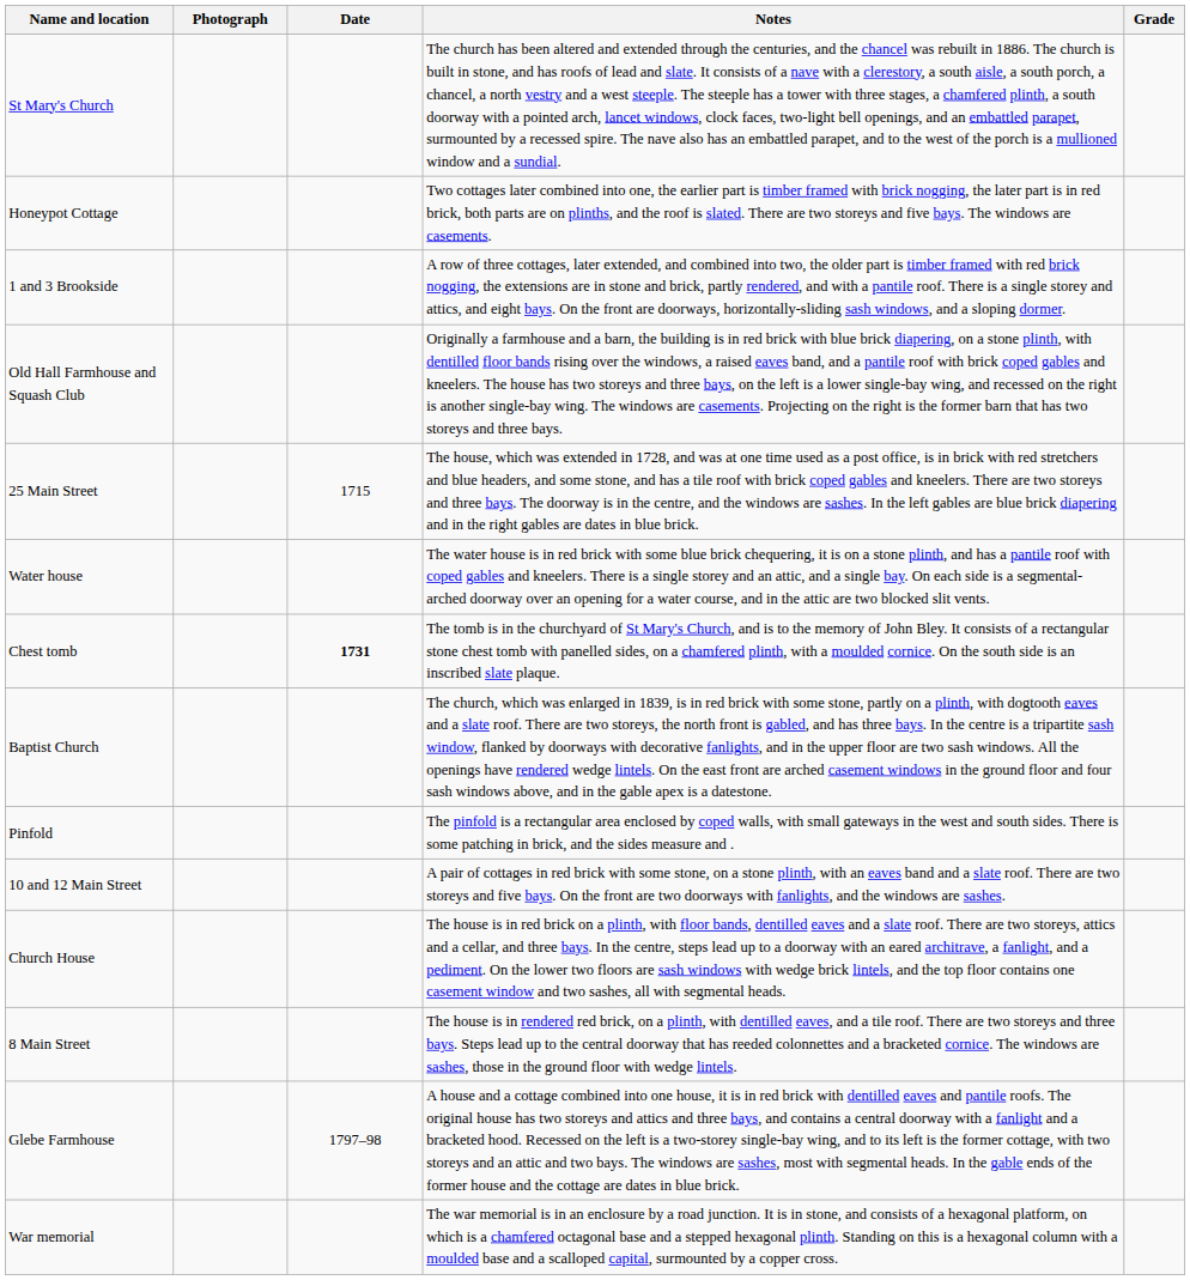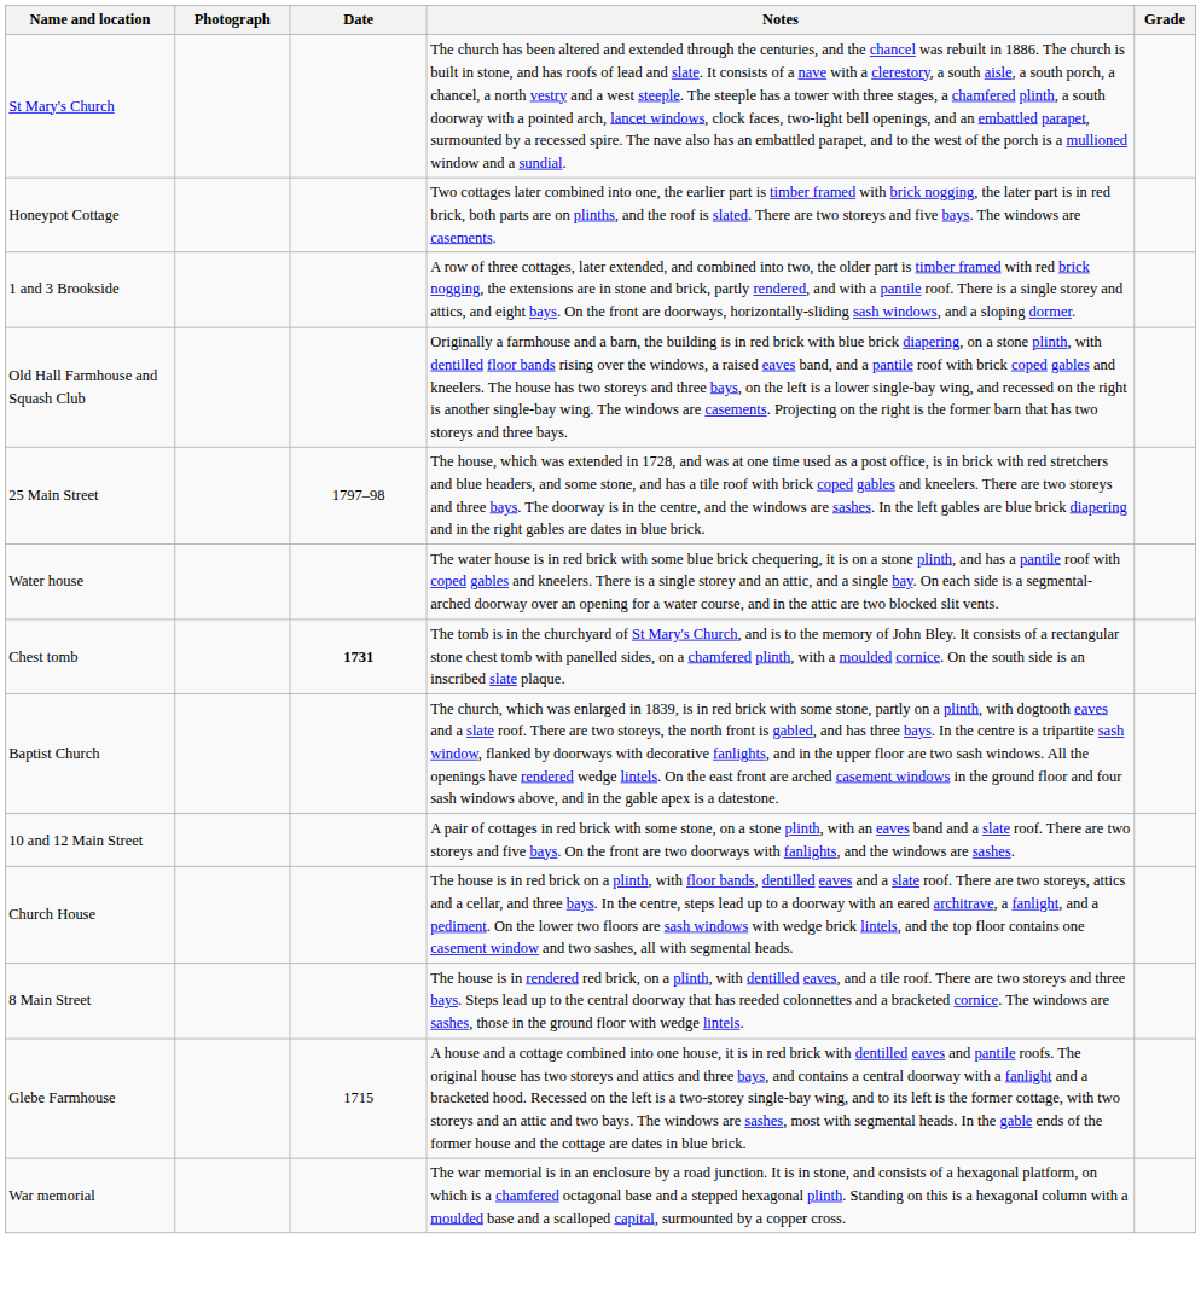 <table class="wikitable sortable plainrowheaders" style="width:100%; border:0px; text-align:left; line-height:150%">
 <tr>
 <th scope="col"  style="width:150px">Name and location</th>
 <th scope="col"  style="width:100px" class="unsortable">Photograph</th>
 <th scope="col"  style="width:120px">Date</th>
 <th scope="col"  style="width:650px" class="unsortable">Notes</th>
 <th scope="col"  style="width:50px">Grade</th>
 </tr>
 <tr>
 <td><a href='#'>St Mary's Church</a><br><small></small></td>
 <td></td>
 <td align="center"></td>
 <td>The church has been altered and extended through the centuries, and the <a href='#'>chancel</a> was rebuilt in 1886.  The church is built in stone, and has roofs of lead and <a href='#'>slate</a>.  It consists of a <a href='#'>nave</a> with a <a href='#'>clerestory</a>, a south <a href='#'>aisle</a>, a south porch, a chancel, a north <a href='#'>vestry</a> and a west <a href='#'>steeple</a>.   The steeple has a tower with three stages, a <a href='#'>chamfered</a> <a href='#'>plinth</a>, a south doorway with a pointed arch, <a href='#'>lancet windows</a>, clock faces, two-light bell openings, and an <a href='#'>embattled</a> <a href='#'>parapet</a>, surmounted by a recessed spire.  The nave also has an embattled parapet, and to the west of the porch is a <a href='#'>mullioned</a> window and a <a href='#'>sundial</a>.</td>
 <td align="center" ></td>
 </tr>
 <tr>
 <td>Honeypot Cottage<br><small></small></td>
 <td></td>
 <td align="center"></td>
 <td>Two cottages later combined into one, the earlier part is <a href='#'>timber framed</a> with <a href='#'>brick nogging</a>, the later part is in red brick, both parts are on <a href='#'>plinths</a>, and the roof is <a href='#'>slated</a>.  There are two storeys and five <a href='#'>bays</a>.  The windows are <a href='#'>casements</a>.</td>
 <td align="center" ></td>
 </tr>
 <tr>
 <td>1 and 3 Brookside<br><small></small></td>
 <td></td>
 <td align="center"></td>
 <td>A row of three cottages, later extended, and combined into two, the older part is <a href='#'>timber framed</a> with red <a href='#'>brick nogging</a>, the extensions are in stone and brick, partly <a href='#'>rendered</a>, and with a <a href='#'>pantile</a> roof.  There is a single storey and attics, and eight <a href='#'>bays</a>.  On the front are doorways, horizontally-sliding <a href='#'>sash windows</a>, and a sloping <a href='#'>dormer</a>.</td>
 <td align="center" ></td>
 </tr>
 <tr>
 <td>Old Hall Farmhouse and Squash Club<br><small></small></td>
 <td></td>
 <td align="center"></td>
 <td>Originally a farmhouse and a barn, the building is in red brick with blue brick <a href='#'>diapering</a>, on a stone <a href='#'>plinth</a>, with <a href='#'>dentilled</a> <a href='#'>floor bands</a> rising over the windows, a raised <a href='#'>eaves</a> band, and a <a href='#'>pantile</a> roof with brick <a href='#'>coped</a> <a href='#'>gables</a> and kneelers.  The house has two storeys and three <a href='#'>bays</a>, on the left is a lower single-bay wing, and recessed on the right is another single-bay wing.  The windows are <a href='#'>casements</a>.  Projecting on the right is the former barn that has two storeys and three bays.</td>
 <td align="center" ></td>
 </tr>
 <tr>
 <td>25 Main Street<br><small></small></td>
 <td></td>
-<td align="center">1715</td>
+<td align="center">1797–98</td>
 <td>The house, which was extended in 1728, and was at one time used as a post office, is in brick with red stretchers and blue headers, and some stone, and has a tile roof with brick <a href='#'>coped</a> <a href='#'>gables</a> and kneelers.  There are two storeys and three <a href='#'>bays</a>.  The doorway is in the centre, and the windows are <a href='#'>sashes</a>.  In the left gables are blue brick <a href='#'>diapering</a> and in the right gables are dates in blue brick.</td>
 <td align="center" ></td>
 </tr>
 <tr>
 <td>Water house<br><small></small></td>
 <td></td>
 <td align="center"></td>
 <td>The water house is in red brick with some blue brick chequering, it is on a stone <a href='#'>plinth</a>, and has a <a href='#'>pantile</a> roof with <a href='#'>coped</a> <a href='#'>gables</a> and kneelers.  There is a single storey and an attic, and a single <a href='#'>bay</a>.  On each side is a segmental-arched doorway over an opening for a water course, and in the attic are two blocked slit vents.</td>
 <td align="center" ></td>
 </tr>
 <tr>
 <td>Chest tomb<br><small></small></td>
 <td></td>
 <td align="center"><strong>1731</strong></td>
 <td>The tomb is in the churchyard of <a href='#'>St Mary's Church</a>, and is to the memory of John Bley.  It consists of a rectangular stone chest tomb with panelled sides, on a <a href='#'>chamfered</a> <a href='#'>plinth</a>, with a <a href='#'>moulded</a> <a href='#'>cornice</a>.  On the south side is an inscribed <a href='#'>slate</a> plaque.</td>
 <td align="center" ></td>
 </tr>
 <tr>
 <td>Baptist Church<br><small></small></td>
 <td></td>
 <td align="center"></td>
 <td>The church, which was enlarged in 1839, is in red brick with some stone, partly on a <a href='#'>plinth</a>, with dogtooth <a href='#'>eaves</a> and a <a href='#'>slate</a> roof.  There are two storeys, the north front is <a href='#'>gabled</a>, and has three <a href='#'>bays</a>.  In the centre is a tripartite <a href='#'>sash window</a>, flanked by doorways with decorative <a href='#'>fanlights</a>, and in the upper floor are two sash windows.  All the openings have <a href='#'>rendered</a> wedge <a href='#'>lintels</a>.  On the east front are arched <a href='#'>casement windows</a> in the ground floor and four sash windows above, and in the gable apex is a datestone.</td>
-<td align="center" ></td>
-</tr>
-<tr>
-<td>Pinfold<br><small></small></td>
-<td></td>
-<td align="center"></td>
-<td>The <a href='#'>pinfold</a> is a rectangular area enclosed by <a href='#'>coped</a> walls, with small gateways in the west and south sides.  There is some patching in brick, and the sides measure  and .</td>
 <td align="center" ></td>
 </tr>
 <tr>
 <td>10 and 12 Main Street<br><small></small></td>
 <td></td>
 <td align="center"></td>
 <td>A pair of cottages in red brick with some stone, on a stone <a href='#'>plinth</a>, with an <a href='#'>eaves</a> band and a <a href='#'>slate</a> roof.  There are two storeys and five <a href='#'>bays</a>.  On the front are two doorways with <a href='#'>fanlights</a>, and the windows are <a href='#'>sashes</a>.</td>
 <td align="center" ></td>
 </tr>
 <tr>
 <td>Church House<br><small></small></td>
 <td></td>
 <td align="center"></td>
 <td>The house is in red brick on a <a href='#'>plinth</a>, with <a href='#'>floor bands</a>, <a href='#'>dentilled</a> <a href='#'>eaves</a> and a <a href='#'>slate</a> roof.  There are two storeys, attics and a cellar, and three <a href='#'>bays</a>.  In the centre, steps lead up to a doorway with an eared <a href='#'>architrave</a>, a <a href='#'>fanlight</a>, and a <a href='#'>pediment</a>. On the lower two floors are <a href='#'>sash windows</a> with wedge brick <a href='#'>lintels</a>, and the top floor contains one <a href='#'>casement window</a> and two sashes, all with segmental heads.</td>
 <td align="center" ></td>
 </tr>
 <tr>
 <td>8 Main Street<br><small></small></td>
 <td></td>
 <td align="center"></td>
 <td>The house is in <a href='#'>rendered</a> red brick, on a <a href='#'>plinth</a>, with <a href='#'>dentilled</a> <a href='#'>eaves</a>, and a tile roof.  There are two storeys and three <a href='#'>bays</a>.  Steps lead up to the central doorway that has reeded colonnettes and a bracketed <a href='#'>cornice</a>.  The windows are <a href='#'>sashes</a>, those in the ground floor with wedge <a href='#'>lintels</a>.</td>
 <td align="center" ></td>
 </tr>
 <tr>
 <td>Glebe Farmhouse<br><small></small></td>
 <td></td>
-<td align="center">1797–98</td>
+<td align="center">1715</td>
 <td>A house and a cottage combined into one house, it is in red brick with <a href='#'>dentilled</a> <a href='#'>eaves</a> and <a href='#'>pantile</a> roofs.  The original house has two storeys and attics and three <a href='#'>bays</a>, and contains a central doorway with a <a href='#'>fanlight</a> and a bracketed hood.  Recessed on the left is a two-storey single-bay wing, and to its left is the former cottage, with two storeys and an attic and two bays.  The windows are <a href='#'>sashes</a>, most with segmental heads.  In the <a href='#'>gable</a> ends of the former house and the cottage are dates in blue brick.</td>
 <td align="center" ></td>
 </tr>
 <tr>
 <td>War memorial<br><small></small></td>
 <td></td>
 <td align="center"></td>
 <td>The war memorial is in an enclosure by a road junction.  It is in stone, and consists of a hexagonal platform, on which is a <a href='#'>chamfered</a> octagonal base and a stepped hexagonal <a href='#'>plinth</a>.  Standing on this is a hexagonal column with a <a href='#'>moulded</a> base and a scalloped <a href='#'>capital</a>, surmounted by a copper cross.</td>
 <td align="center" ></td>
 </tr>
 <tr>
 </tr>
 </table>
